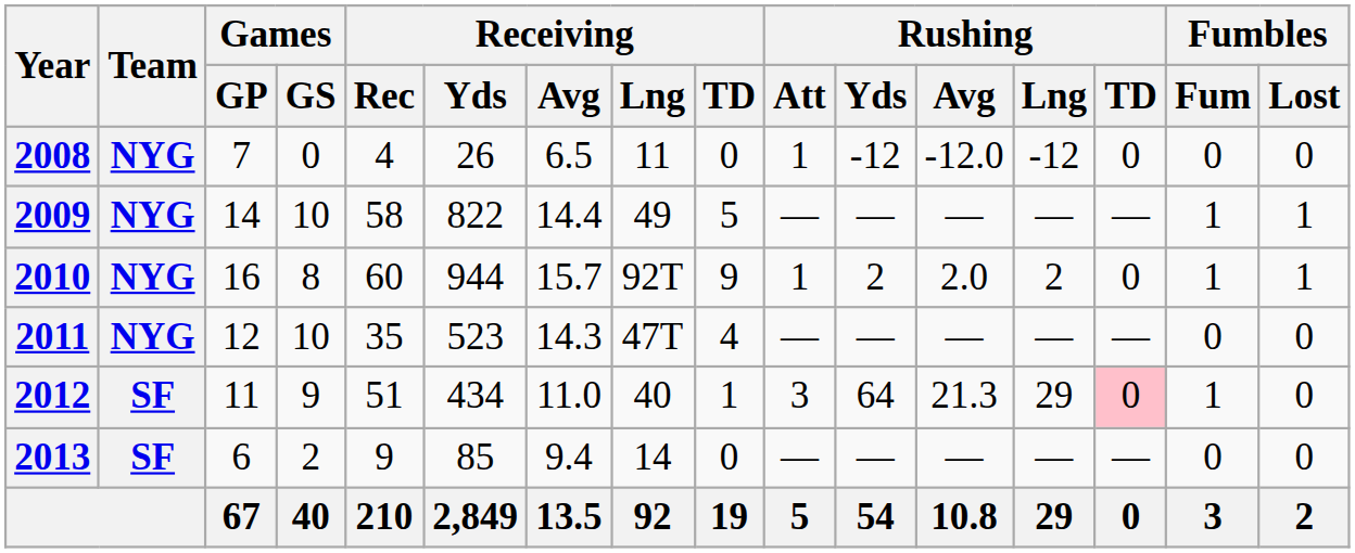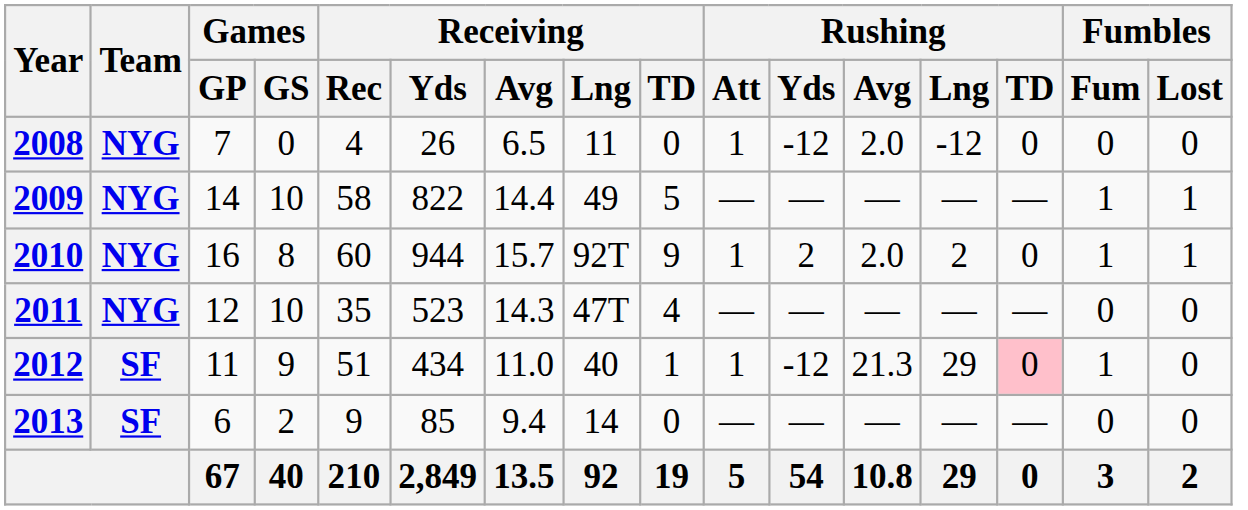 <table class=wikitable style="text-align:center;">
 <tr>
 <th rowspan="2">Year</th>
 <th rowspan="2">Team</th>
 <th colspan="2">Games</th>
 <th colspan="5">Receiving</th>
 <th colspan="5">Rushing</th>
 <th colspan="2">Fumbles</th>
 </tr>
 <tr>
 <th>GP</th>
 <th>GS</th>
 <th>Rec</th>
 <th>Yds</th>
 <th>Avg</th>
 <th>Lng</th>
 <th>TD</th>
 <th>Att</th>
 <th>Yds</th>
 <th>Avg</th>
 <th>Lng</th>
 <th>TD</th>
 <th>Fum</th>
 <th>Lost</th>
 </tr>
 <tr>
 <th><a href='#'>2008</a></th>
 <th><a href='#'>NYG</a></th>
 <td>7</td>
 <td>0</td>
 <td>4</td>
 <td>26</td>
 <td>6.5</td>
 <td>11</td>
 <td>0</td>
 <td>1</td>
 <td>-12</td>
-<td>-12.0</td>
+<td>2.0</td>
 <td>-12</td>
 <td>0</td>
 <td>0</td>
 <td>0</td>
 </tr>
 <tr>
 <th><a href='#'>2009</a></th>
 <th><a href='#'>NYG</a></th>
 <td>14</td>
 <td>10</td>
 <td>58</td>
 <td>822</td>
 <td>14.4</td>
 <td>49</td>
 <td>5</td>
 <td>—</td>
 <td>—</td>
 <td>—</td>
 <td>—</td>
 <td>—</td>
 <td>1</td>
 <td>1</td>
 </tr>
 <tr>
 <th><a href='#'>2010</a></th>
 <th><a href='#'>NYG</a></th>
 <td>16</td>
 <td>8</td>
 <td>60</td>
 <td>944</td>
 <td>15.7</td>
 <td>92T</td>
 <td>9</td>
 <td>1</td>
 <td>2</td>
 <td>2.0</td>
 <td>2</td>
 <td>0</td>
 <td>1</td>
 <td>1</td>
 </tr>
 <tr>
 <th><a href='#'>2011</a></th>
 <th><a href='#'>NYG</a></th>
 <td>12</td>
 <td>10</td>
 <td>35</td>
 <td>523</td>
 <td>14.3</td>
 <td>47T</td>
 <td>4</td>
 <td>—</td>
 <td>—</td>
 <td>—</td>
 <td>—</td>
 <td>—</td>
 <td>0</td>
 <td>0</td>
 </tr>
 <tr>
 <th><a href='#'>2012</a></th>
 <th><a href='#'>SF</a></th>
 <td>11</td>
 <td>9</td>
 <td>51</td>
 <td>434</td>
 <td>11.0</td>
 <td>40</td>
 <td>1</td>
-<td>3</td>
-<td>64</td>
+<td>1</td>
+<td>-12</td>
 <td>21.3</td>
 <td>29</td>
 <td style="background: pink;">0</td>
 <td>1</td>
 <td>0</td>
 </tr>
 <tr>
 <th><a href='#'>2013</a></th>
 <th><a href='#'>SF</a></th>
 <td>6</td>
 <td>2</td>
 <td>9</td>
 <td>85</td>
 <td>9.4</td>
 <td>14</td>
 <td>0</td>
 <td>—</td>
 <td>—</td>
 <td>—</td>
 <td>—</td>
 <td>—</td>
 <td>0</td>
 <td>0</td>
 </tr>
 <tr>
 <th colspan="2"></th>
 <th>67</th>
 <th>40</th>
 <th>210</th>
 <th>2,849</th>
 <th>13.5</th>
 <th>92</th>
 <th>19</th>
 <th>5</th>
 <th>54</th>
 <th>10.8</th>
 <th>29</th>
 <th>0</th>
 <th>3</th>
 <th>2</th>
 </tr>
 </table>
